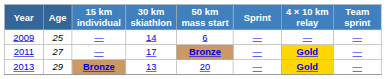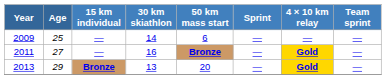 <table class="wikitable" style="font-size:95%; text-align:center; border:grey solid 1px; border-collapse:collapse; background:#ffffff;">
 <tr>
 <th style="background-color:#369; color:white; width:60px;"> Year </th>
 <th style="background-color:#369; color:white; width:40px;"> Age </th>
 <th style="background-color:#4180be; color:white; width:75px;"> 15 km <br> individual </th>
 <th style="background-color:#4180be; color:white; width:75px;"> 30 km <br> skiathlon </th>
 <th style="background-color:#4180be; color:white; width:75px;"> 50 km <br> mass start </th>
 <th style="background-color:#4180be; color:white; width:75px;"> Sprint </th>
 <th style="background-color:#4180be; color:white; width:75px;"> 4 × 10 km <br> relay </th>
 <th style="background-color:#4180be; color:white; width:75px;"> Team <br> sprint </th>
 </tr>
 <tr>
 <td><a href='#'>2009</a></td>
 <td><em>25</em></td>
 <td><a href='#'>—</a></td>
 <td><a href='#'>14</a></td>
 <td><a href='#'>6</a></td>
 <td><a href='#'>—</a></td>
 <td><a href='#'>—</a></td>
 <td><a href='#'>—</a></td>
 </tr>
 <tr>
 <td><a href='#'>2011</a></td>
 <td><em>27</em></td>
 <td><a href='#'>—</a></td>
-<td><a href='#'>17</a></td>
+<td><a href='#'>16</a></td>
 <td bgcolor="cc9966"><a href='#'><strong>Bronze</strong></a></td>
 <td><a href='#'>—</a></td>
 <td style="background:gold;"><a href='#'><strong>Gold</strong></a></td>
 <td><a href='#'>—</a></td>
 </tr>
 <tr>
 <td><a href='#'>2013</a></td>
 <td><em>29</em></td>
 <td bgcolor="cc9966"><a href='#'><strong>Bronze</strong></a></td>
 <td><a href='#'>13</a></td>
 <td><a href='#'>20</a></td>
 <td><a href='#'>—</a></td>
 <td style="background:gold;"><a href='#'><strong>Gold</strong></a></td>
 <td><a href='#'>—</a></td>
 </tr>
 <tr>
 </tr>
 </table>
